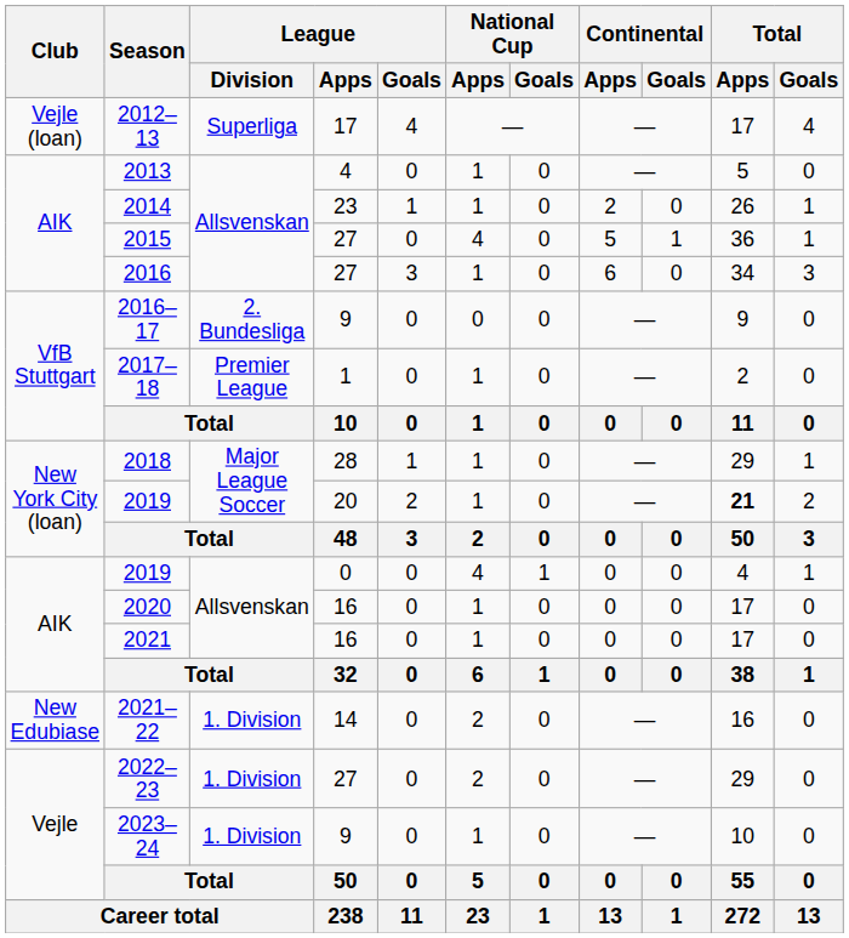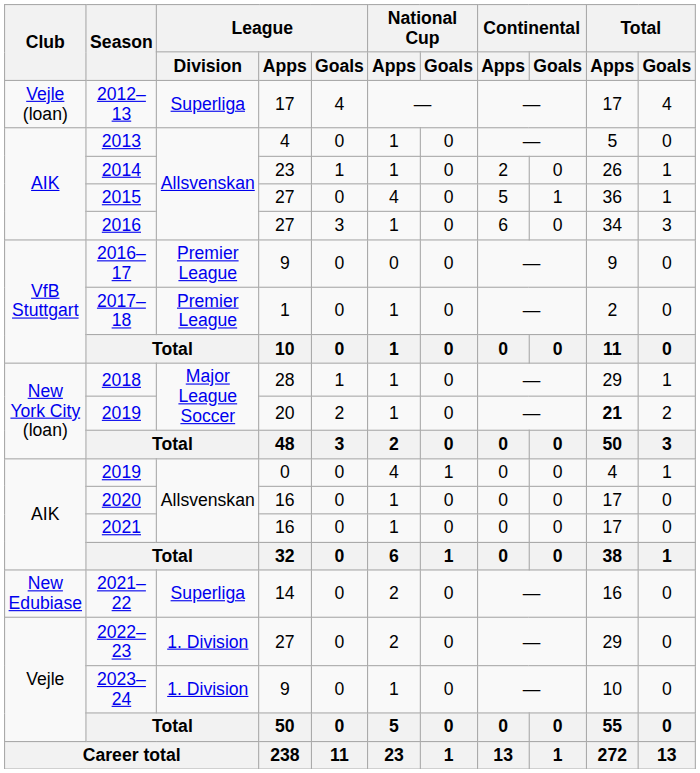 <table class="wikitable" style="text-align: center;">
 <tr>
 <th rowspan="2">Club</th>
 <th rowspan="2">Season</th>
 <th colspan="3">League</th>
 <th colspan="2">National Cup</th>
 <th colspan="2">Continental</th>
 <th colspan="2">Total</th>
 </tr>
 <tr>
 <th>Division</th>
 <th>Apps</th>
 <th>Goals</th>
 <th>Apps</th>
 <th>Goals</th>
 <th>Apps</th>
 <th>Goals</th>
 <th>Apps</th>
 <th>Goals</th>
 </tr>
 <tr>
 <td><a href='#'>Vejle</a> (loan)</td>
 <td><a href='#'>2012–13</a></td>
 <td><a href='#'>Superliga</a></td>
 <td>17</td>
 <td>4</td>
 <td colspan="2">—</td>
 <td colspan="2">—</td>
 <td>17</td>
 <td>4</td>
 </tr>
 <tr>
 <td rowspan="4"><a href='#'>AIK</a></td>
 <td><a href='#'>2013</a></td>
 <td rowspan="4"><a href='#'>Allsvenskan</a></td>
 <td>4</td>
 <td>0</td>
 <td>1</td>
 <td>0</td>
 <td colspan="2">—</td>
 <td>5</td>
 <td>0</td>
 </tr>
 <tr>
 <td><a href='#'>2014</a></td>
 <td>23</td>
 <td>1</td>
 <td>1</td>
 <td>0</td>
 <td>2</td>
 <td>0</td>
 <td>26</td>
 <td>1</td>
 </tr>
 <tr>
 <td><a href='#'>2015</a></td>
 <td>27</td>
 <td>0</td>
 <td>4</td>
 <td>0</td>
 <td>5</td>
 <td>1</td>
 <td>36</td>
 <td>1</td>
 </tr>
 <tr>
 <td><a href='#'>2016</a></td>
 <td>27</td>
 <td>3</td>
 <td>1</td>
 <td>0</td>
 <td>6</td>
 <td>0</td>
 <td>34</td>
 <td>3</td>
 </tr>
 <tr>
 <td rowspan="3"><a href='#'>VfB Stuttgart</a></td>
 <td><a href='#'>2016–17</a></td>
-<td><a href='#'>2. Bundesliga</a></td>
+<td><a href='#'>Premier League</a></td>
 <td>9</td>
 <td>0</td>
 <td>0</td>
 <td>0</td>
 <td colspan="2">—</td>
 <td>9</td>
 <td>0</td>
 </tr>
 <tr>
 <td><a href='#'>2017–18</a></td>
 <td><a href='#'>Premier League</a></td>
 <td>1</td>
 <td>0</td>
 <td>1</td>
 <td>0</td>
 <td colspan="2">—</td>
 <td>2</td>
 <td>0</td>
 </tr>
 <tr>
 <th colspan="2">Total</th>
 <th>10</th>
 <th>0</th>
 <th>1</th>
 <th>0</th>
 <th>0</th>
 <th>0</th>
 <th>11</th>
 <th>0</th>
 </tr>
 <tr>
 <td rowspan="3"><a href='#'>New York City</a> (loan)</td>
 <td><a href='#'>2018</a></td>
 <td rowspan="2"><a href='#'>Major League Soccer</a></td>
 <td>28</td>
 <td>1</td>
 <td>1</td>
 <td>0</td>
 <td colspan="2">—</td>
 <td>29</td>
 <td>1</td>
 </tr>
 <tr>
 <td><a href='#'>2019</a></td>
 <td>20</td>
 <td>2</td>
 <td>1</td>
 <td>0</td>
 <td colspan="2">—</td>
 <td><strong>21</strong></td>
 <td>2</td>
 </tr>
 <tr>
 <th colspan="2">Total</th>
 <th>48</th>
 <th>3</th>
 <th>2</th>
 <th>0</th>
 <th>0</th>
 <th>0</th>
 <th>50</th>
 <th>3</th>
 </tr>
 <tr>
 <td rowspan="4">AIK</td>
 <td><a href='#'>2019</a></td>
 <td rowspan="3">Allsvenskan</td>
 <td>0</td>
 <td>0</td>
 <td>4</td>
 <td>1</td>
 <td>0</td>
 <td>0</td>
 <td>4</td>
 <td>1</td>
 </tr>
 <tr>
 <td><a href='#'>2020</a></td>
 <td>16</td>
 <td>0</td>
 <td>1</td>
 <td>0</td>
 <td>0</td>
 <td>0</td>
 <td>17</td>
 <td>0</td>
 </tr>
 <tr>
 <td><a href='#'>2021</a></td>
 <td>16</td>
 <td>0</td>
 <td>1</td>
 <td>0</td>
 <td>0</td>
 <td>0</td>
 <td>17</td>
 <td>0</td>
 </tr>
 <tr>
 <th colspan="2">Total</th>
 <th>32</th>
 <th>0</th>
 <th>6</th>
 <th>1</th>
 <th>0</th>
 <th>0</th>
 <th>38</th>
 <th>1</th>
 </tr>
 <tr>
 <td><a href='#'>New Edubiase</a></td>
 <td><a href='#'>2021–22</a></td>
-<td><a href='#'>1. Division</a></td>
+<td><a href='#'>Superliga</a></td>
 <td>14</td>
 <td>0</td>
 <td>2</td>
 <td>0</td>
 <td colspan="2">—</td>
 <td>16</td>
 <td>0</td>
 </tr>
 <tr>
 <td rowspan="3">Vejle</td>
 <td><a href='#'>2022–23</a></td>
 <td><a href='#'>1. Division</a></td>
 <td>27</td>
 <td>0</td>
 <td>2</td>
 <td>0</td>
 <td colspan="2">—</td>
 <td>29</td>
 <td>0</td>
 </tr>
 <tr>
 <td><a href='#'>2023–24</a></td>
 <td><a href='#'>1. Division</a></td>
 <td>9</td>
 <td>0</td>
 <td>1</td>
 <td>0</td>
 <td colspan="2">—</td>
 <td>10</td>
 <td>0</td>
 </tr>
 <tr>
 <th colspan="2">Total</th>
 <th>50</th>
 <th>0</th>
 <th>5</th>
 <th>0</th>
 <th>0</th>
 <th>0</th>
 <th>55</th>
 <th>0</th>
 </tr>
 <tr>
 <th colspan="3">Career total</th>
 <th>238</th>
 <th>11</th>
 <th>23</th>
 <th>1</th>
 <th>13</th>
 <th>1</th>
 <th>272</th>
 <th>13</th>
 </tr>
 </table>
